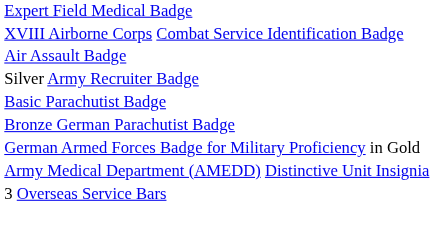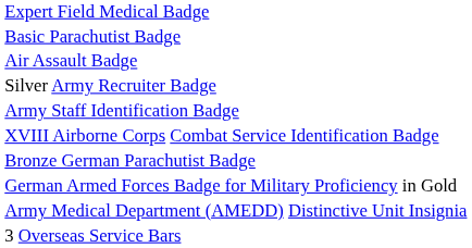 <table>
 <tr>
 <td></td>
 <td><a href='#'>Expert Field Medical Badge</a></td>
 </tr>
 <tr>
 <td></td>
-<td><a href='#'>XVIII Airborne Corps</a> <a href='#'>Combat Service Identification Badge</a></td>
+<td><a href='#'>Basic Parachutist Badge</a></td>
 </tr>
 <tr>
 <td></td>
 <td><a href='#'>Air Assault Badge</a></td>
 </tr>
 <tr>
 <td></td>
 <td>Silver <a href='#'>Army Recruiter Badge</a></td>
 </tr>
 <tr>
 <td></td>
-<td><a href='#'>Basic Parachutist Badge</a></td>
+<td><a href='#'>Army Staff Identification Badge</a></td>
+</tr>
+<tr>
+<td></td>
+<td><a href='#'>XVIII Airborne Corps</a> <a href='#'>Combat Service Identification Badge</a></td>
 </tr>
 <tr>
 <td></td>
 <td><a href='#'>Bronze German Parachutist Badge</a></td>
 </tr>
 <tr>
 <td></td>
 <td><a href='#'>German Armed Forces Badge for Military Proficiency</a> in Gold</td>
 </tr>
 <tr>
 <td></td>
 <td><a href='#'>Army Medical Department (AMEDD)</a> <a href='#'>Distinctive Unit Insignia</a></td>
 </tr>
 <tr>
 <td></td>
 <td>3 <a href='#'>Overseas Service Bars</a></td>
 </tr>
 </table>
